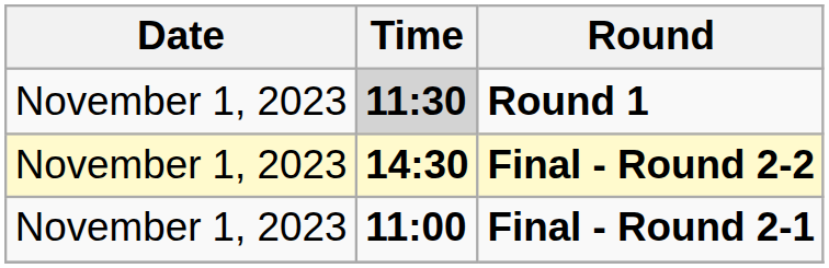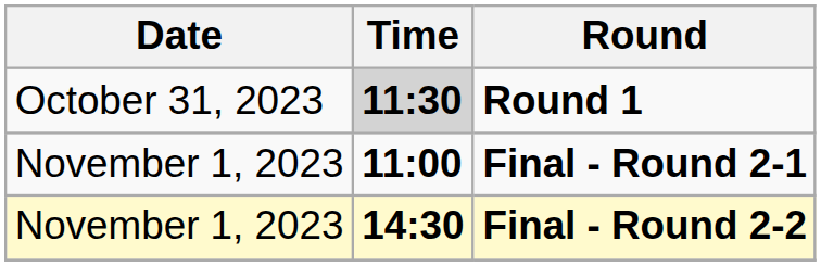 <table class="wikitable">
 <tr>
 <th>Date</th>
 <th>Time</th>
 <th>Round</th>
 </tr>
 <tr>
-<td>November 1, 2023</td>
+<td>October 31, 2023</td>
 <td style="background: lightgrey;"><strong>11:30</strong></td>
 <td><strong>Round 1</strong></td>
+</tr>
+<tr>
+<td>November 1, 2023</td>
+<td><strong>11:00</strong></td>
+<td><strong>Final - Round 2-1</strong></td>
 </tr>
 <tr style=background:lemonchiffon>
 <td>November 1, 2023</td>
 <td><strong>14:30</strong></td>
 <td><strong>Final - Round 2-2</strong></td>
 </tr>
 <tr>
-<td>November 1, 2023</td>
-<td><strong>11:00</strong></td>
-<td><strong>Final - Round 2-1</strong></td>
-</tr>
-<tr>
 </tr>
 </table>
